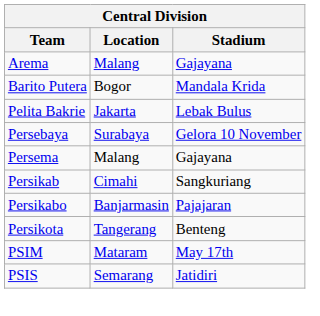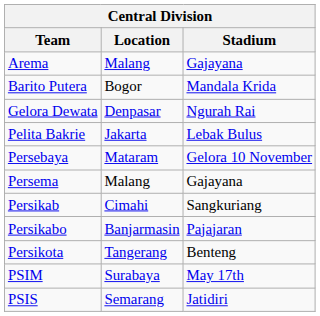 <table class="wikitable" style="text-align: left;">
 <tr>
 <th colspan="3">Central Division</th>
 </tr>
 <tr>
 <th>Team</th>
 <th>Location</th>
 <th>Stadium</th>
 </tr>
 <tr>
 <td><a href='#'>Arema</a></td>
 <td><a href='#'>Malang</a></td>
 <td><a href='#'>Gajayana</a></td>
 </tr>
 <tr>
 <td><a href='#'>Barito Putera</a></td>
 <td>Bogor</td>
 <td><a href='#'>Mandala Krida</a></td>
 </tr>
 <tr>
+<td><a href='#'>Gelora Dewata</a></td>
+<td><a href='#'>Denpasar</a></td>
+<td><a href='#'>Ngurah Rai</a></td>
+</tr>
+<tr>
 <td><a href='#'>Pelita Bakrie</a></td>
 <td><a href='#'>Jakarta</a> </td>
 <td><a href='#'>Lebak Bulus</a></td>
 </tr>
 <tr>
 <td><a href='#'>Persebaya</a></td>
-<td><a href='#'>Surabaya</a></td>
+<td><a href='#'>Mataram</a></td>
 <td><a href='#'>Gelora 10 November</a></td>
 </tr>
 <tr>
 <td><a href='#'>Persema</a></td>
 <td>Malang</td>
 <td>Gajayana</td>
 </tr>
 <tr>
 <td><a href='#'>Persikab</a></td>
 <td><a href='#'>Cimahi</a></td>
 <td>Sangkuriang</td>
 </tr>
 <tr>
 <td><a href='#'>Persikabo</a></td>
 <td><a href='#'>Banjarmasin</a></td>
 <td><a href='#'>Pajajaran</a></td>
 </tr>
 <tr>
 <td><a href='#'>Persikota</a></td>
 <td><a href='#'>Tangerang</a></td>
 <td>Benteng</td>
 </tr>
 <tr>
 <td><a href='#'>PSIM</a></td>
-<td><a href='#'>Mataram</a></td>
+<td><a href='#'>Surabaya</a></td>
 <td><a href='#'>May 17th</a></td>
 </tr>
 <tr>
 <td><a href='#'>PSIS</a></td>
 <td><a href='#'>Semarang</a></td>
 <td><a href='#'>Jatidiri</a></td>
 </tr>
 </table>
